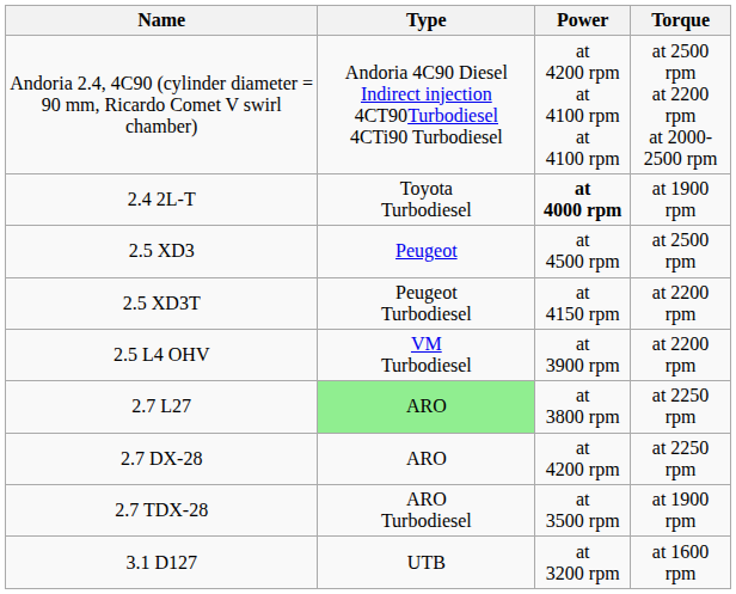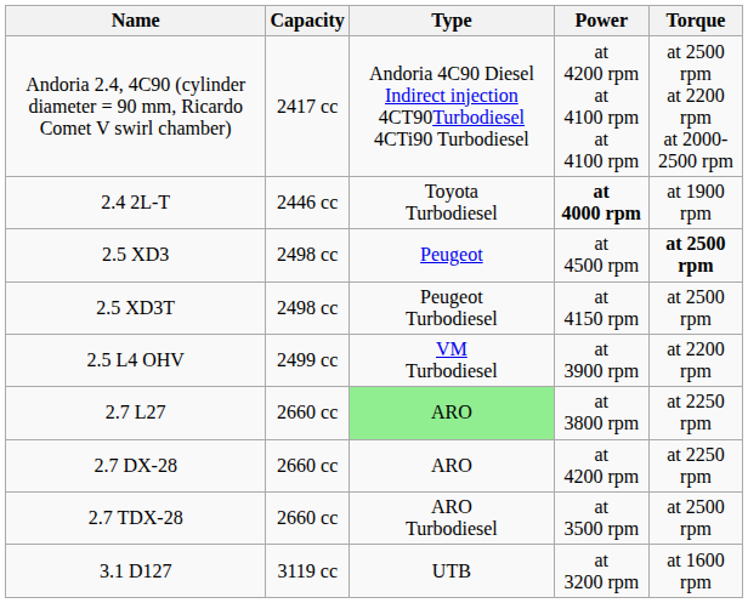 <table class="wikitable" style="text-align: center; font-size: 100%;">
 <tr style="background:#DCDCDC" align="center" valign="middle">
 <th>Name</th>
+<th>Capacity</th>
 <th>Type</th>
 <th>Power</th>
 <th>Torque</th>
 </tr>
 <tr>
 <td>Andoria 2.4, 4C90 (cylinder diameter = 90 mm, Ricardo Comet V swirl chamber)</td>
+<td>2417 cc</td>
 <td>Andoria 4C90 Diesel <a href='#'>Indirect injection</a><br>4CT90<a href='#'>Turbodiesel</a><br>4CTi90 Turbodiesel</td>
 <td> at 4200 rpm<br> at 4100 rpm<br> at 4100 rpm</td>
 <td> at 2500 rpm<br> at 2200 rpm<br> at 2000-2500 rpm</td>
 </tr>
 <tr>
 <td>2.4 2L-T</td>
+<td>2446 cc</td>
 <td>Toyota<br>Turbodiesel</td>
 <td><strong> at 4000 rpm</strong></td>
 <td> at 1900 rpm</td>
 </tr>
 <tr>
 <td>2.5 XD3</td>
+<td>2498 cc</td>
 <td><a href='#'>Peugeot</a></td>
 <td> at 4500 rpm</td>
+<td><strong> at 2500 rpm</strong></td>
+</tr>
+<tr>
+<td>2.5 XD3T</td>
+<td>2498 cc</td>
+<td>Peugeot<br>Turbodiesel</td>
+<td> at 4150 rpm</td>
 <td> at 2500 rpm</td>
 </tr>
 <tr>
-<td>2.5 XD3T</td>
-<td>Peugeot<br>Turbodiesel</td>
-<td> at 4150 rpm</td>
-<td> at 2200 rpm</td>
-</tr>
-<tr>
 <td>2.5 L4 OHV</td>
+<td>2499 cc</td>
 <td><a href='#'>VM</a><br>Turbodiesel</td>
 <td> at 3900 rpm</td>
 <td> at 2200 rpm</td>
 </tr>
 <tr>
 <td>2.7 L27</td>
+<td>2660 cc</td>
 <td style="background: lightgreen;">ARO</td>
 <td> at 3800 rpm</td>
 <td> at 2250 rpm</td>
 </tr>
 <tr>
 <td>2.7 DX-28</td>
+<td>2660 cc</td>
 <td>ARO</td>
 <td> at 4200 rpm</td>
 <td> at 2250 rpm</td>
 </tr>
 <tr>
 <td>2.7 TDX-28</td>
+<td>2660 cc</td>
 <td>ARO<br>Turbodiesel</td>
 <td> at 3500 rpm</td>
-<td> at 1900 rpm</td>
+<td> at 2500 rpm</td>
 </tr>
 <tr>
 <td>3.1 D127</td>
+<td>3119 cc</td>
 <td>UTB</td>
 <td> at 3200 rpm</td>
 <td> at 1600 rpm</td>
 </tr>
 </table>
